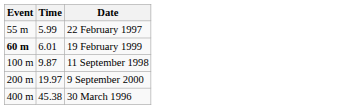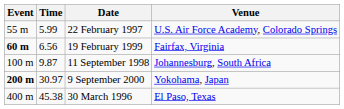 <table class="wikitable">
 <tr>
 <th>Event</th>
 <th>Time</th>
 <th>Date</th>
+<th>Venue</th>
 </tr>
 <tr>
 <td>55 m</td>
 <td>5.99</td>
 <td>22 February 1997</td>
+<td><a href='#'>U.S. Air Force Academy</a>, <a href='#'>Colorado Springs</a></td>
 </tr>
 <tr>
 <td><strong>60 m</strong></td>
-<td>6.01</td>
+<td>6.56</td>
 <td>19 February 1999</td>
+<td><a href='#'>Fairfax, Virginia</a></td>
 </tr>
 <tr>
 <td>100 m</td>
 <td>9.87</td>
 <td>11 September 1998</td>
+<td><a href='#'>Johannesburg</a>, <a href='#'>South Africa</a></td>
 </tr>
 <tr>
-<td>200 m</td>
-<td>19.97</td>
+<td><strong>200 m</strong></td>
+<td>30.97</td>
 <td>9 September 2000</td>
+<td><a href='#'>Yokohama</a>, <a href='#'>Japan</a></td>
 </tr>
 <tr>
 <td>400 m</td>
 <td>45.38</td>
 <td>30 March 1996</td>
+<td><a href='#'>El Paso, Texas</a></td>
 </tr>
 </table>
